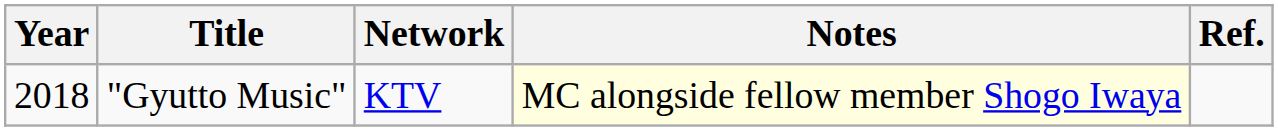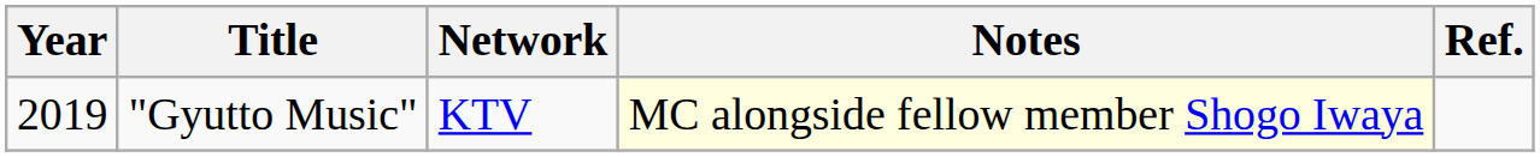 <table class="wikitable">
 <tr>
 <th>Year</th>
 <th>Title</th>
 <th>Network</th>
 <th>Notes</th>
 <th>Ref.</th>
 </tr>
 <tr>
-<td>2018</td>
+<td>2019</td>
 <td>"Gyutto Music"</td>
 <td><a href='#'>KTV</a></td>
 <td style="background: lightyellow;">MC alongside fellow member <a href='#'>Shogo Iwaya</a></td>
 <td></td>
 </tr>
 </table>
